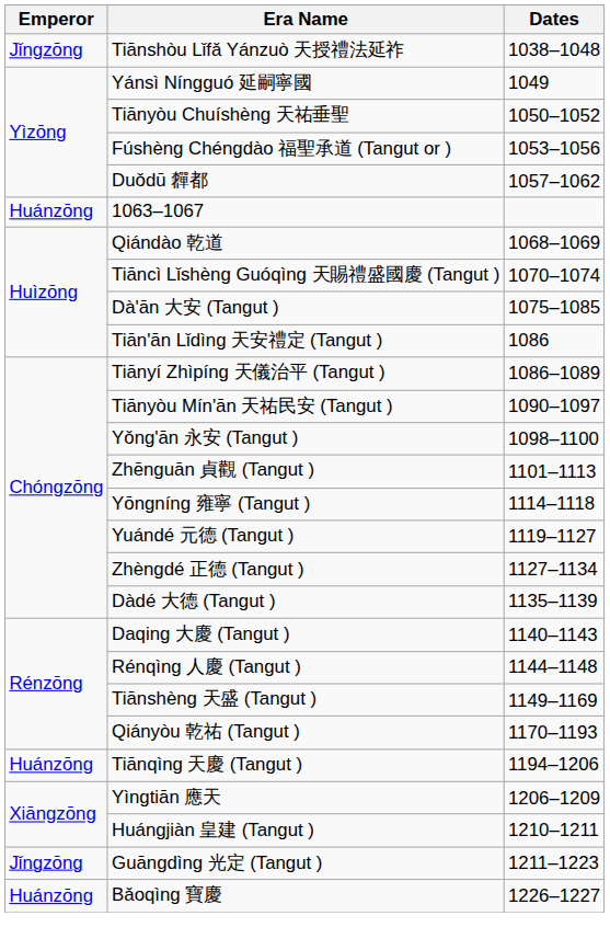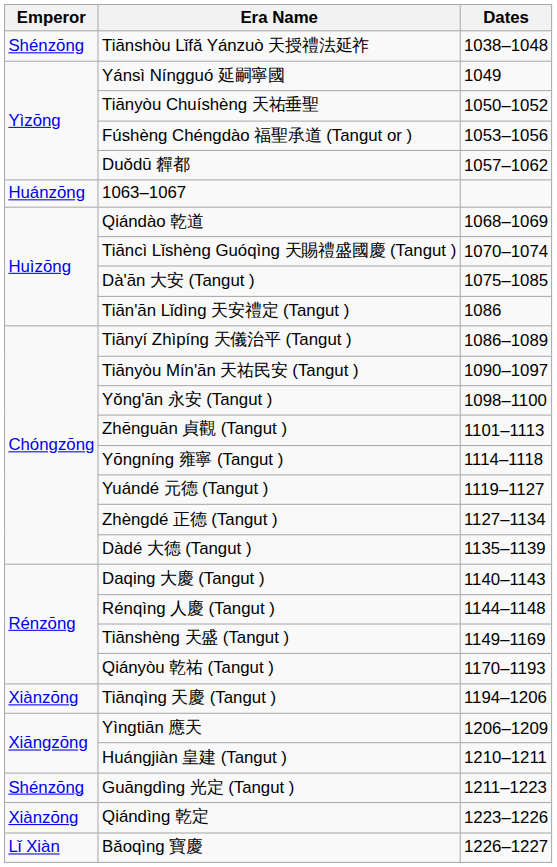 <table class="wikitable">
 <tr>
 <th>Emperor</th>
 <th>Era Name</th>
 <th>Dates</th>
 </tr>
 <tr>
-<td><a href='#'>Jǐngzōng</a></td>
+<td><a href='#'>Shénzōng</a></td>
 <td>Tiānshòu Lǐfǎ Yánzuò 天授禮法延祚</td>
 <td>1038–1048</td>
 </tr>
 <tr>
 <td rowspan=4><a href='#'>Yìzōng</a></td>
 <td>Yánsì Níngguó 延嗣寧國</td>
 <td>1049</td>
 </tr>
 <tr>
 <td>Tiānyòu Chuíshèng 天祐垂聖</td>
 <td>1050–1052</td>
 </tr>
 <tr>
 <td>Fúshèng Chéngdào 福聖承道 (Tangut  or )</td>
 <td>1053–1056</td>
 </tr>
 <tr>
 <td>Duǒdū 奲都</td>
 <td>1057–1062</td>
 </tr>
 <tr>
 <td><a href='#'>Huánzōng</a></td>
 <td>1063–1067</td>
 </tr>
 <tr>
 <td rowspan=4><a href='#'>Huìzōng</a></td>
 <td>Qiándào 乾道</td>
 <td>1068–1069</td>
 </tr>
 <tr>
 <td>Tiāncì Lǐshèng Guóqìng 天賜禮盛國慶 (Tangut )</td>
 <td>1070–1074</td>
 </tr>
 <tr>
 <td>Dà'ān 大安 (Tangut )</td>
 <td>1075–1085</td>
 </tr>
 <tr>
 <td>Tiān'ān Lǐdìng 天安禮定 (Tangut )</td>
 <td>1086</td>
 </tr>
 <tr>
 <td rowspan=8><a href='#'>Chóngzōng</a></td>
 <td>Tiānyí Zhìpíng 天儀治平 (Tangut )</td>
 <td>1086–1089</td>
 </tr>
 <tr>
 <td>Tiānyòu Mín'ān 天祐民安 (Tangut )</td>
 <td>1090–1097</td>
 </tr>
 <tr>
 <td>Yǒng'ān 永安 (Tangut )</td>
 <td>1098–1100</td>
 </tr>
 <tr>
 <td>Zhēnguān 貞觀 (Tangut )</td>
 <td>1101–1113</td>
 </tr>
 <tr>
 <td>Yōngníng 雍寧 (Tangut )</td>
 <td>1114–1118</td>
 </tr>
 <tr>
 <td>Yuándé 元德 (Tangut )</td>
 <td>1119–1127</td>
 </tr>
 <tr>
 <td>Zhèngdé 正德 (Tangut )</td>
 <td>1127–1134</td>
 </tr>
 <tr>
 <td>Dàdé 大德 (Tangut )</td>
 <td>1135–1139</td>
 </tr>
 <tr>
 <td rowspan=4><a href='#'>Rénzōng</a></td>
 <td>Daqing 大慶 (Tangut )</td>
 <td>1140–1143</td>
 </tr>
 <tr>
 <td>Rénqìng 人慶 (Tangut )</td>
 <td>1144–1148</td>
 </tr>
 <tr>
 <td>Tiānshèng 天盛 (Tangut )</td>
 <td>1149–1169</td>
 </tr>
 <tr>
 <td>Qiányòu 乾祐 (Tangut )</td>
 <td>1170–1193</td>
 </tr>
 <tr>
-<td><a href='#'>Huánzōng</a></td>
+<td><a href='#'>Xiànzōng</a></td>
 <td>Tiānqìng 天慶 (Tangut )</td>
 <td>1194–1206</td>
 </tr>
 <tr>
 <td rowspan=2><a href='#'>Xiāngzōng</a></td>
 <td>Yìngtiān 應天</td>
 <td>1206–1209</td>
 </tr>
 <tr>
 <td>Huángjiàn 皇建 (Tangut )</td>
 <td>1210–1211</td>
 </tr>
 <tr>
-<td><a href='#'>Jǐngzōng</a></td>
+<td><a href='#'>Shénzōng</a></td>
 <td>Guāngdìng 光定 (Tangut )</td>
 <td>1211–1223</td>
 </tr>
 <tr>
-<td><a href='#'>Huánzōng</a></td>
+<td><a href='#'>Xiànzōng</a></td>
+<td>Qiándìng 乾定</td>
+<td>1223–1226</td>
+</tr>
+<tr>
+<td><a href='#'>Lǐ Xiàn</a></td>
 <td>Bǎoqìng 寶慶</td>
 <td>1226–1227</td>
 </tr>
 </table>
